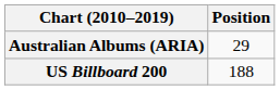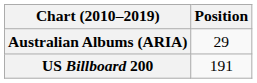 <table class="wikitable plainrowheaders" style="text-align:center">
 <tr>
 <th scope="col">Chart (2010–2019)</th>
 <th scope="col">Position</th>
 </tr>
 <tr>
 <th scope="row">Australian Albums (ARIA)</th>
 <td>29</td>
 </tr>
 <tr>
 <th scope="row">US <em>Billboard</em> 200</th>
-<td>188</td>
+<td>191</td>
 </tr>
 </table>
